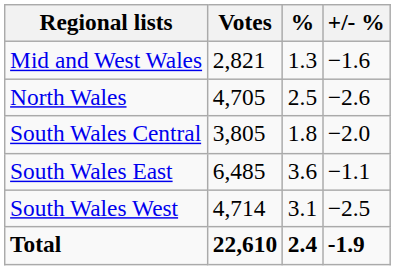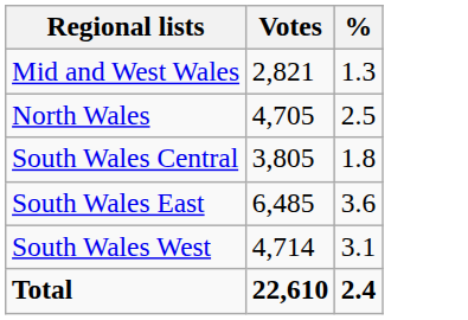 <table class="wikitable sortable">
 <tr>
 <th>Regional lists</th>
 <th>Votes</th>
 <th>%</th>
-<th>+/- %</th>
 </tr>
 <tr>
 <td><a href='#'>Mid and West Wales</a></td>
 <td>2,821</td>
 <td>1.3</td>
-<td>−1.6</td>
 </tr>
 <tr>
 <td><a href='#'>North Wales</a></td>
 <td>4,705</td>
 <td>2.5</td>
-<td>−2.6</td>
 </tr>
 <tr>
 <td><a href='#'>South Wales Central</a></td>
 <td>3,805</td>
 <td>1.8</td>
-<td>−2.0</td>
 </tr>
 <tr>
 <td><a href='#'>South Wales East</a></td>
 <td>6,485</td>
 <td>3.6</td>
-<td>−1.1</td>
 </tr>
 <tr>
 <td><a href='#'>South Wales West</a></td>
 <td>4,714</td>
 <td>3.1</td>
-<td>−2.5</td>
 </tr>
 <tr>
 <td><strong>Total</strong></td>
 <td><strong>22,610</strong></td>
 <td><strong>2.4</strong></td>
-<td><strong>-1.9 </strong></td>
 </tr>
 </table>
